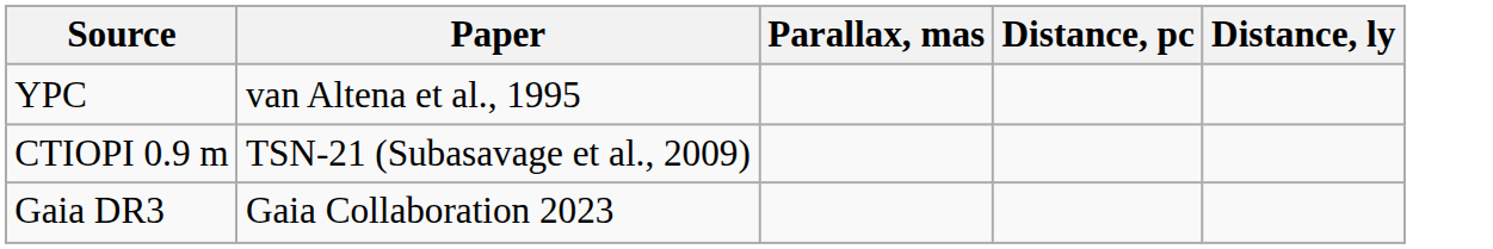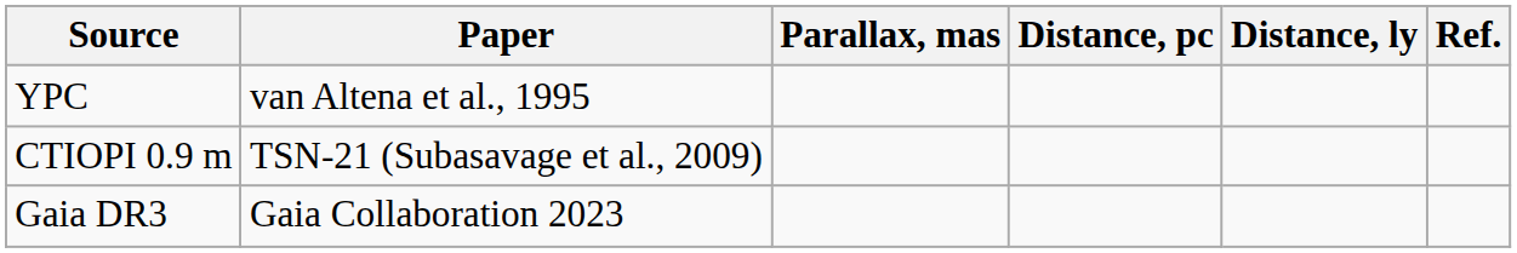 <table class="wikitable">
 <tr>
 <th>Source</th>
 <th>Paper</th>
 <th>Parallax, mas</th>
 <th>Distance, pc</th>
 <th>Distance, ly</th>
+<th>Ref.</th>
 </tr>
 <tr>
 <td>YPC</td>
 <td>van Altena et al., 1995</td>
+<td></td>
 <td></td>
 <td></td>
 <td></td>
 </tr>
 <tr>
 <td>CTIOPI 0.9 m</td>
 <td>TSN-21 (Subasavage et al., 2009)</td>
 <td></td>
 <td></td>
 <td></td>
+<td></td>
 </tr>
 <tr>
 <td>Gaia DR3</td>
 <td>Gaia Collaboration 2023</td>
 <td></td>
 <td></td>
 <td></td>
+<td></td>
 </tr>
 </table>
